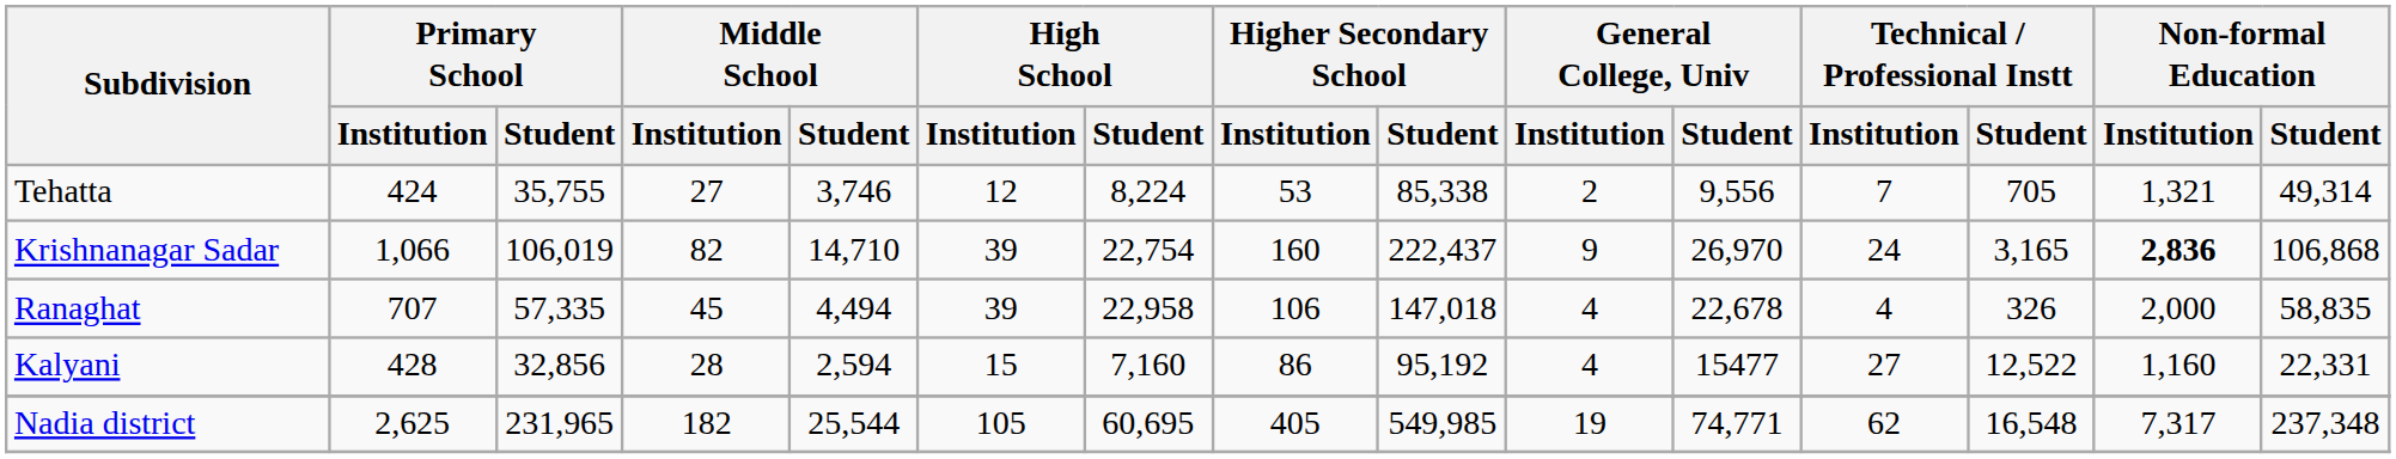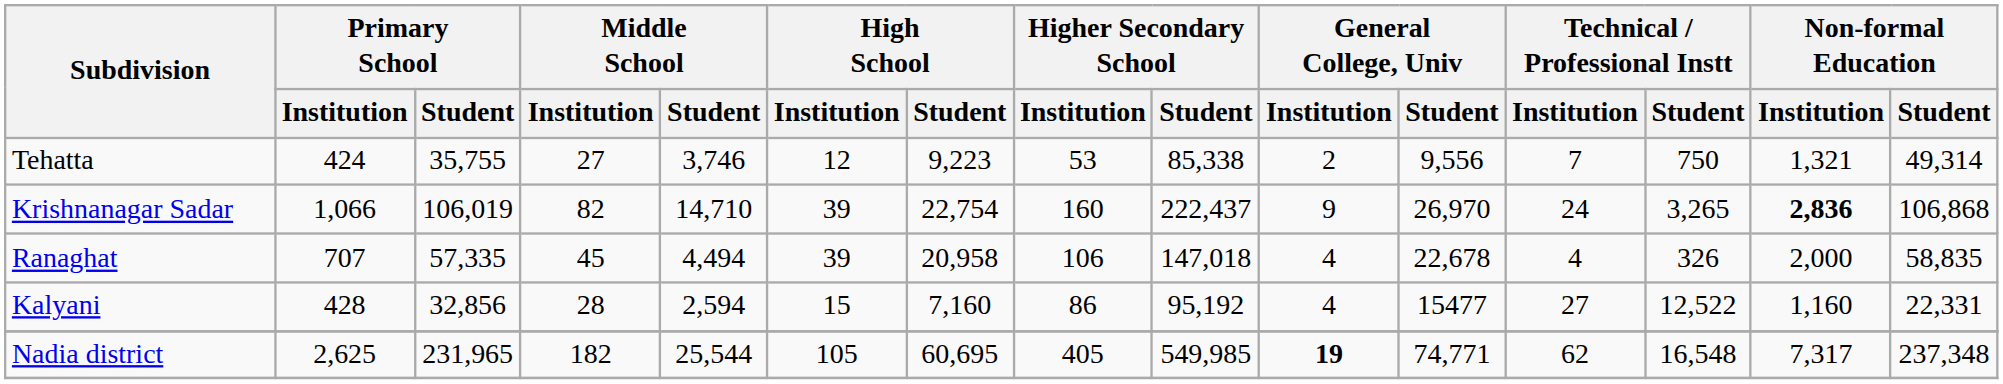 <table class="wikitable" style="text-align:center;font-size: 9pt">
 <tr>
 <th width="110" rowspan="2">Subdivision</th>
 <th colspan="2">Primary<br>School</th>
 <th colspan="2">Middle<br>School</th>
 <th colspan="2">High<br>School</th>
 <th colspan="2">Higher Secondary<br>School</th>
 <th colspan="2">General<br>College, Univ</th>
 <th colspan="2">Technical /<br>Professional Instt</th>
 <th colspan="2">Non-formal<br>Education</th>
 </tr>
 <tr>
 <th width="30">Institution</th>
 <th width="30">Student</th>
 <th width="30">Institution</th>
 <th width="30">Student</th>
 <th width="30">Institution</th>
 <th width="30">Student</th>
 <th width="30">Institution</th>
 <th width="30">Student</th>
 <th width="30">Institution</th>
 <th width="30">Student</th>
 <th width="30">Institution</th>
 <th width="30">Student</th>
 <th width="30">Institution</th>
 <th width="30">Student<br></th>
 </tr>
 <tr>
 <td align=left>Tehatta</td>
 <td align="center">424</td>
 <td align="center">35,755</td>
 <td align="center">27</td>
 <td align="center">3,746</td>
 <td align="center">12</td>
-<td align="center">8,224</td>
+<td align="center">9,223</td>
 <td align="center">53</td>
 <td align="center">85,338</td>
 <td align="center">2</td>
 <td align="center">9,556</td>
 <td align="center">7</td>
-<td align="center">705</td>
+<td align="center">750</td>
 <td align="center">1,321</td>
 <td align="center">49,314</td>
 </tr>
 <tr>
 <td align=left><a href='#'>Krishnanagar Sadar</a></td>
 <td align="center">1,066</td>
 <td align="center">106,019</td>
 <td align="center">82</td>
 <td align="center">14,710</td>
 <td align="center">39</td>
 <td align="center">22,754</td>
 <td align="center">160</td>
 <td align="center">222,437</td>
 <td align="center">9</td>
 <td align="center">26,970</td>
 <td align="center">24</td>
-<td align="center">3,165</td>
+<td align="center">3,265</td>
 <td align="center"><strong>2,836</strong></td>
 <td align="center">106,868</td>
 </tr>
 <tr>
 <td align=left><a href='#'>Ranaghat</a></td>
 <td align="center">707</td>
 <td align="center">57,335</td>
 <td align="center">45</td>
 <td align="center">4,494</td>
 <td align="center">39</td>
-<td align="center">22,958</td>
+<td align="center">20,958</td>
 <td align="center">106</td>
 <td align="center">147,018</td>
 <td align="center">4</td>
 <td align="center">22,678</td>
 <td align="center">4</td>
 <td align="center">326</td>
 <td align="center">2,000</td>
 <td align="center">58,835</td>
 </tr>
 <tr>
 <td align=left><a href='#'>Kalyani</a></td>
 <td align="center">428</td>
 <td align="center">32,856</td>
 <td align="center">28</td>
 <td align="center">2,594</td>
 <td align="center">15</td>
 <td align="center">7,160</td>
 <td align="center">86</td>
 <td align="center">95,192</td>
 <td align="center">4</td>
 <td align="center">15477</td>
 <td align="center">27</td>
 <td align="center">12,522</td>
 <td align="center">1,160</td>
 <td align="center">22,331</td>
 </tr>
 <tr>
 </tr>
 <tr>
 <td align=left><a href='#'>Nadia district</a></td>
 <td align="center">2,625</td>
 <td align="center">231,965</td>
 <td align="center">182</td>
 <td align="center">25,544</td>
 <td align="center">105</td>
 <td align="center">60,695</td>
 <td align="center">405</td>
 <td align="center">549,985</td>
-<td align="center">19</td>
+<td align="center"><strong>19</strong></td>
 <td align="center">74,771</td>
 <td align="center">62</td>
 <td align="center">16,548</td>
 <td align="center">7,317</td>
 <td align="center">237,348</td>
 </tr>
 <tr>
 </tr>
 </table>
